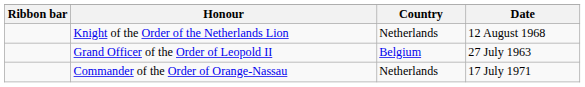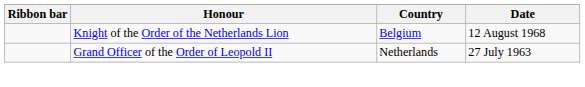 <table class="wikitable" style="width:60%;">
 <tr style="background:#ccf; text-align:center;">
 </tr>
 <tr>
 <th style="width:80px;">Ribbon bar</th>
 <th>Honour</th>
 <th>Country</th>
 <th>Date</th>
 </tr>
 <tr>
 <td></td>
 <td><a href='#'>Knight</a> of the <a href='#'>Order of the Netherlands Lion</a></td>
-<td>Netherlands</td>
+<td><a href='#'>Belgium</a></td>
 <td>12 August 1968</td>
 </tr>
 <tr>
 <td></td>
 <td><a href='#'>Grand Officer</a> of the <a href='#'>Order of Leopold II</a></td>
-<td><a href='#'>Belgium</a></td>
+<td>Netherlands</td>
 <td>27 July 1963</td>
 </tr>
-<tr>
-<td></td>
-<td><a href='#'>Commander</a> of the <a href='#'>Order of Orange-Nassau</a></td>
-<td>Netherlands</td>
-<td>17 July 1971</td>
-</tr>
 </table>
